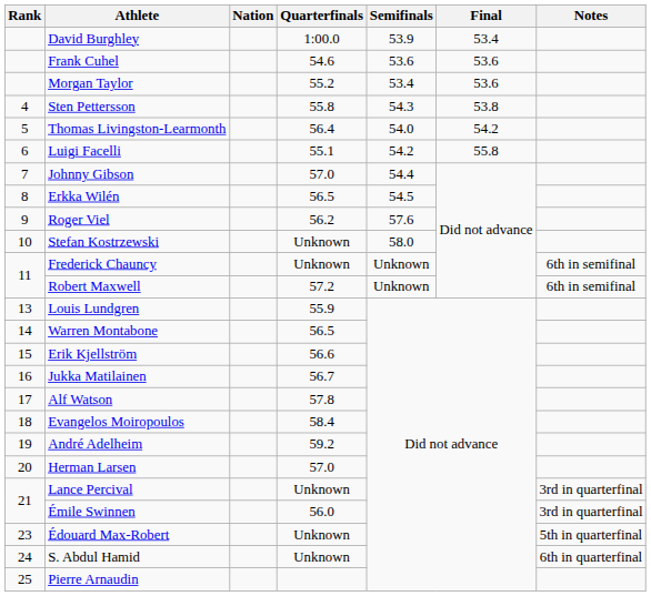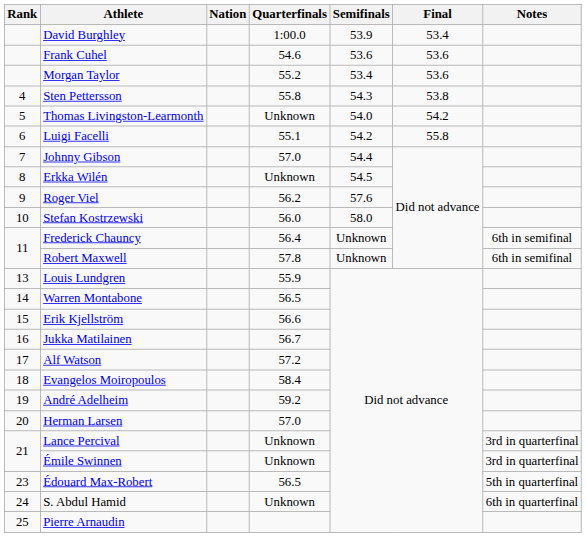 <table class="wikitable sortable" style="text-align:center">
 <tr>
 <th>Rank</th>
 <th>Athlete</th>
 <th>Nation</th>
 <th>Quarterfinals</th>
 <th>Semifinals</th>
 <th>Final</th>
 <th>Notes</th>
 </tr>
 <tr>
 <td></td>
 <td align=left><a href='#'>David Burghley</a></td>
 <td align=left></td>
 <td data-sort-value=60.0>1:00.0</td>
 <td>53.9</td>
 <td>53.4</td>
 <td></td>
 </tr>
 <tr>
 <td></td>
 <td align=left><a href='#'>Frank Cuhel</a></td>
 <td align=left></td>
 <td>54.6</td>
 <td>53.6</td>
 <td>53.6</td>
 <td></td>
 </tr>
 <tr>
 <td></td>
 <td align=left><a href='#'>Morgan Taylor</a></td>
 <td align=left></td>
 <td>55.2</td>
 <td>53.4</td>
 <td>53.6</td>
 <td></td>
 </tr>
 <tr>
 <td>4</td>
 <td align=left><a href='#'>Sten Pettersson</a></td>
 <td align=left></td>
 <td>55.8</td>
 <td>54.3</td>
 <td>53.8</td>
 <td></td>
 </tr>
 <tr>
 <td>5</td>
 <td align=left><a href='#'>Thomas Livingston-Learmonth</a></td>
 <td align=left></td>
-<td>56.4</td>
+<td data-sort-value=60.0>Unknown</td>
 <td>54.0</td>
 <td>54.2</td>
 <td></td>
 </tr>
 <tr>
 <td>6</td>
 <td align=left><a href='#'>Luigi Facelli</a></td>
 <td align=left></td>
 <td>55.1</td>
 <td>54.2</td>
 <td>55.8</td>
 <td></td>
 </tr>
 <tr>
 <td>7</td>
 <td align=left><a href='#'>Johnny Gibson</a></td>
 <td align=left></td>
 <td>57.0</td>
 <td>54.4</td>
 <td rowspan=6 data-sort-value=99.9>Did not advance</td>
 <td></td>
 </tr>
 <tr>
 <td>8</td>
 <td align=left><a href='#'>Erkka Wilén</a></td>
 <td align=left></td>
-<td>56.5</td>
+<td data-sort-value=70.0>Unknown</td>
 <td>54.5</td>
 <td></td>
 </tr>
 <tr>
 <td>9</td>
 <td align=left><a href='#'>Roger Viel</a></td>
 <td align=left></td>
 <td>56.2</td>
 <td>57.6</td>
 <td></td>
 </tr>
 <tr>
 <td>10</td>
 <td align=left><a href='#'>Stefan Kostrzewski</a></td>
 <td align=left></td>
-<td data-sort-value=60.0>Unknown</td>
+<td>56.0</td>
 <td>58.0</td>
 <td></td>
 </tr>
 <tr>
 <td rowspan=2>11</td>
 <td align=left><a href='#'>Frederick Chauncy</a></td>
 <td align=left></td>
-<td data-sort-value=60.0>Unknown</td>
+<td>56.4</td>
 <td data-sort-value=60.0>Unknown</td>
 <td>6th in semifinal</td>
 </tr>
 <tr>
 <td align=left><a href='#'>Robert Maxwell</a></td>
 <td align=left></td>
-<td>57.2</td>
+<td>57.8</td>
 <td data-sort-value=60.0>Unknown</td>
 <td>6th in semifinal</td>
 </tr>
 <tr>
 <td>13</td>
 <td align=left><a href='#'>Louis Lundgren</a></td>
 <td align=left></td>
 <td>55.9</td>
 <td rowspan=13 colspan=2 data-sort-value=99.9>Did not advance</td>
 <td></td>
 </tr>
 <tr>
 <td>14</td>
 <td align=left><a href='#'>Warren Montabone</a></td>
 <td align=left></td>
 <td>56.5</td>
 <td></td>
 </tr>
 <tr>
 <td>15</td>
 <td align=left><a href='#'>Erik Kjellström</a></td>
 <td align=left></td>
 <td>56.6</td>
 <td></td>
 </tr>
 <tr>
 <td>16</td>
 <td align=left><a href='#'>Jukka Matilainen</a></td>
 <td align=left></td>
 <td>56.7</td>
 <td></td>
 </tr>
 <tr>
 <td>17</td>
 <td align=left><a href='#'>Alf Watson</a></td>
 <td align=left></td>
-<td>57.8</td>
+<td>57.2</td>
 <td></td>
 </tr>
 <tr>
 <td>18</td>
 <td align=left><a href='#'>Evangelos Moiropoulos</a></td>
 <td align=left></td>
 <td>58.4</td>
 <td></td>
 </tr>
 <tr>
 <td>19</td>
 <td align=left><a href='#'>André Adelheim</a></td>
 <td align=left></td>
 <td>59.2</td>
 <td></td>
 </tr>
 <tr>
 <td>20</td>
 <td align=left><a href='#'>Herman Larsen</a></td>
 <td align=left></td>
 <td>57.0</td>
 <td></td>
 </tr>
 <tr>
 <td rowspan=2>21</td>
 <td align=left><a href='#'>Lance Percival</a></td>
 <td align=left></td>
 <td data-sort-value=60.0>Unknown</td>
 <td>3rd in quarterfinal</td>
 </tr>
 <tr>
 <td align=left><a href='#'>Émile Swinnen</a></td>
 <td align=left></td>
-<td>56.0</td>
+<td data-sort-value=60.0>Unknown</td>
 <td>3rd in quarterfinal</td>
 </tr>
 <tr>
 <td>23</td>
 <td align=left><a href='#'>Édouard Max-Robert</a></td>
 <td align=left></td>
-<td data-sort-value=70.0>Unknown</td>
+<td>56.5</td>
 <td>5th in quarterfinal</td>
 </tr>
 <tr>
 <td>24</td>
 <td align=left>S. Abdul Hamid</td>
 <td align=left></td>
 <td data-sort-value=80.0>Unknown</td>
 <td>6th in quarterfinal</td>
 </tr>
 <tr>
 <td>25</td>
 <td align=left><a href='#'>Pierre Arnaudin</a></td>
 <td align=left></td>
 <td data-sort-value=90.0></td>
 <td></td>
 </tr>
 </table>
